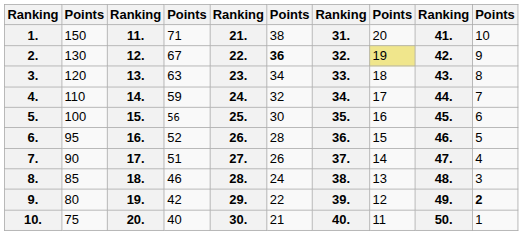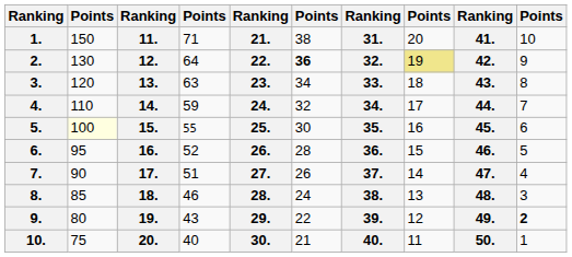 <table class="wikitable">
 <tr>
 <th><strong>Ranking</strong></th>
 <th>Points</th>
 <th>Ranking</th>
 <th>Points</th>
 <th>Ranking</th>
 <th>Points</th>
 <th>Ranking</th>
 <th>Points</th>
 <th>Ranking</th>
 <th>Points</th>
 </tr>
 <tr>
 <th>1.</th>
 <td>150</td>
 <th>11.</th>
 <td>71</td>
 <th>21.</th>
 <td>38</td>
 <th>31.</th>
 <td>20</td>
 <th>41.</th>
 <td>10</td>
 </tr>
 <tr>
 <th>2.</th>
 <td>130</td>
 <th>12.</th>
-<td>67</td>
+<td>64</td>
 <th>22.</th>
 <td><strong>36</strong></td>
 <th>32.</th>
 <td style="background: khaki;">19</td>
 <th>42.</th>
 <td>9</td>
 </tr>
 <tr>
 <th>3.</th>
 <td>120</td>
 <th>13.</th>
 <td>63</td>
 <th>23.</th>
 <td>34</td>
 <th>33.</th>
 <td>18</td>
 <th>43.</th>
 <td>8</td>
 </tr>
 <tr>
 <th>4.</th>
 <td>110</td>
 <th>14.</th>
 <td>59</td>
 <th>24.</th>
 <td>32</td>
 <th>34.</th>
 <td>17</td>
 <th>44.</th>
 <td>7</td>
 </tr>
 <tr>
 <th>5.</th>
-<td>100</td>
+<td style="background: lightyellow;">100</td>
 <th>15.</th>
-<td><code>56</code></td>
+<td><code>55</code></td>
 <th>25.</th>
 <td>30</td>
 <th>35.</th>
 <td>16</td>
 <th>45.</th>
 <td>6</td>
 </tr>
 <tr>
 <th>6.</th>
 <td>95</td>
 <th>16.</th>
 <td>52</td>
 <th>26.</th>
 <td>28</td>
 <th>36.</th>
 <td>15</td>
 <th>46.</th>
 <td>5</td>
 </tr>
 <tr>
 <th>7.</th>
 <td>90</td>
 <th>17.</th>
 <td>51</td>
 <th>27.</th>
 <td>26</td>
 <th>37.</th>
 <td>14</td>
 <th>47.</th>
 <td>4</td>
 </tr>
 <tr>
 <th>8.</th>
 <td>85</td>
 <th>18.</th>
 <td>46</td>
 <th>28.</th>
 <td>24</td>
 <th>38.</th>
 <td>13</td>
 <th>48.</th>
 <td>3</td>
 </tr>
 <tr>
 <th>9.</th>
 <td>80</td>
 <th>19.</th>
-<td>42</td>
+<td>43</td>
 <th>29.</th>
 <td>22</td>
 <th>39.</th>
 <td>12</td>
 <th>49.</th>
 <td><strong>2</strong></td>
 </tr>
 <tr>
 <th>10.</th>
 <td>75</td>
 <th>20.</th>
 <td>40</td>
 <th>30.</th>
 <td>21</td>
 <th>40.</th>
 <td>11</td>
 <th>50.</th>
 <td>1</td>
 </tr>
 </table>
